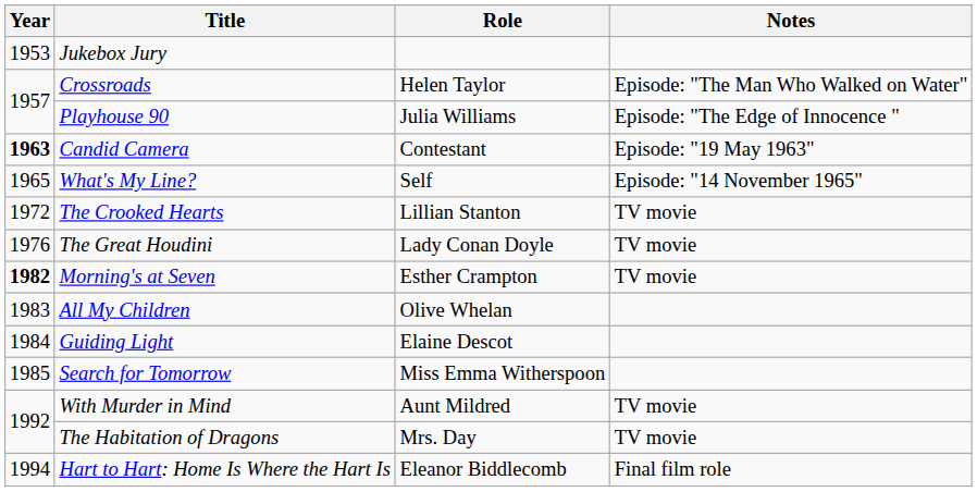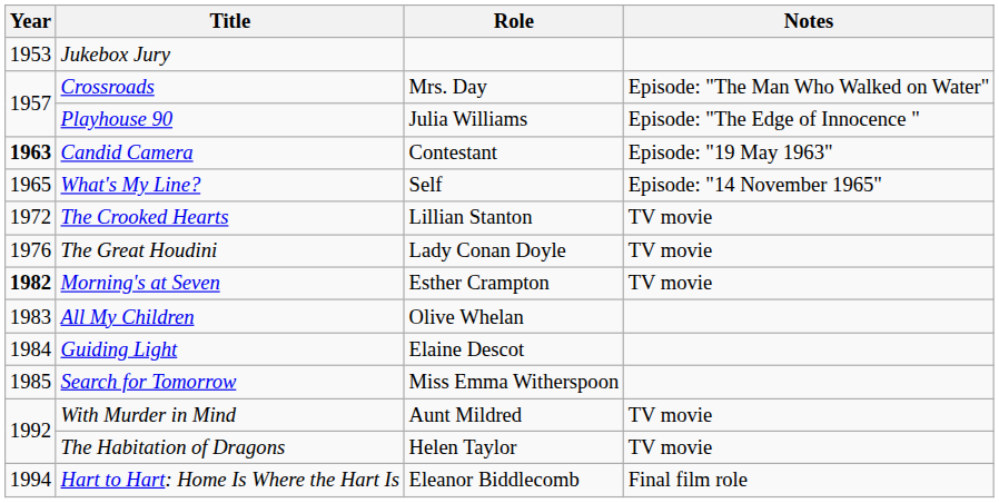 <table class="wikitable sortable">
 <tr>
 <th>Year</th>
 <th>Title</th>
 <th>Role</th>
 <th class="unsortable">Notes</th>
 </tr>
 <tr>
 <td>1953</td>
 <td><em>Jukebox Jury</em></td>
 <td></td>
 <td></td>
 </tr>
 <tr>
 <td rowspan=2>1957</td>
 <td><em><a href='#'>Crossroads</a></em></td>
-<td>Helen Taylor</td>
+<td>Mrs. Day</td>
 <td>Episode: "The Man Who Walked on Water"</td>
 </tr>
 <tr>
 <td><em><a href='#'>Playhouse 90 </a></em></td>
 <td>Julia Williams</td>
 <td>Episode: "The Edge of Innocence "</td>
 </tr>
 <tr>
 <td><strong>1963</strong></td>
 <td><em><a href='#'>Candid Camera</a></em></td>
 <td>Contestant</td>
 <td>Episode: "19  May 1963"</td>
 </tr>
 <tr>
 <td>1965</td>
 <td><em><a href='#'>What's My Line?</a></em></td>
 <td>Self</td>
 <td>Episode: "14 November 1965"</td>
 </tr>
 <tr>
 <td>1972</td>
 <td><em><a href='#'>The Crooked Hearts</a></em></td>
 <td>Lillian Stanton</td>
 <td>TV movie</td>
 </tr>
 <tr>
 <td>1976</td>
 <td><em>The Great Houdini</em></td>
 <td>Lady Conan Doyle</td>
 <td>TV movie</td>
 </tr>
 <tr>
 <td><strong>1982</strong></td>
 <td><em><a href='#'>Morning's at Seven</a></em></td>
 <td>Esther Crampton</td>
 <td>TV movie</td>
 </tr>
 <tr>
 <td>1983</td>
 <td><em><a href='#'>All My Children</a></em></td>
 <td>Olive Whelan</td>
 <td></td>
 </tr>
 <tr>
 <td>1984</td>
 <td><em><a href='#'>Guiding Light</a></em></td>
 <td>Elaine Descot</td>
 <td></td>
 </tr>
 <tr>
 <td>1985</td>
 <td><em><a href='#'>Search for Tomorrow</a></em></td>
 <td>Miss Emma Witherspoon</td>
 <td></td>
 </tr>
 <tr>
 <td rowspan=2>1992</td>
 <td><em>With Murder in Mind</em></td>
 <td>Aunt Mildred</td>
 <td>TV movie</td>
 </tr>
 <tr>
 <td><em>The Habitation of Dragons</em></td>
-<td>Mrs. Day</td>
+<td>Helen Taylor</td>
 <td>TV movie</td>
 </tr>
 <tr>
 <td>1994</td>
 <td><em><a href='#'>Hart to Hart</a>: Home Is Where the Hart Is</em></td>
 <td>Eleanor Biddlecomb</td>
 <td>Final film role</td>
 </tr>
 </table>
